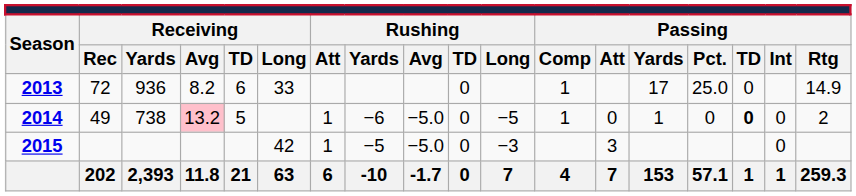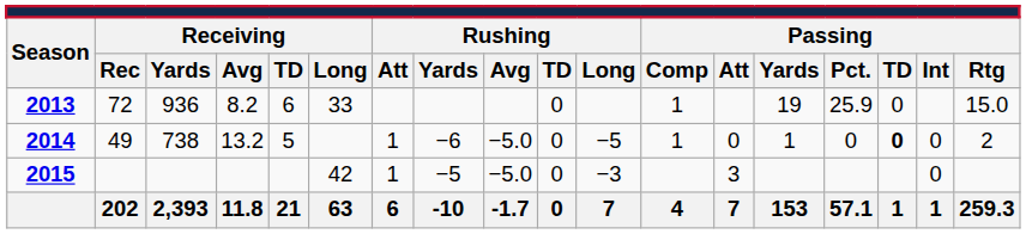 <table class=wikitable style="text-align:center;">
 <tr>
 <td ! colspan="18" style="background: #13294B; border: 2px solid #C8102E; color:white;"></td>
 </tr>
 <tr>
 <th rowspan=2>Season</th>
 <th colspan=5>Receiving</th>
 <th colspan=5>Rushing</th>
 <th colspan=7>Passing</th>
 </tr>
 <tr>
 <th>Rec</th>
 <th>Yards</th>
 <th>Avg</th>
 <th>TD</th>
 <th>Long</th>
 <th>Att</th>
 <th>Yards</th>
 <th>Avg</th>
 <th>TD</th>
 <th>Long</th>
 <th>Comp</th>
 <th>Att</th>
 <th>Yards</th>
 <th>Pct.</th>
 <th>TD</th>
 <th>Int</th>
 <th>Rtg</th>
 </tr>
 <tr>
 <td><strong><a href='#'>2013</a></strong></td>
 <td>72</td>
 <td>936</td>
 <td>8.2</td>
 <td>6</td>
 <td>33</td>
 <td></td>
 <td></td>
 <td></td>
 <td>0</td>
 <td></td>
 <td>1</td>
 <td></td>
-<td>17</td>
-<td>25.0</td>
+<td>19</td>
+<td>25.9</td>
 <td>0</td>
 <td></td>
-<td>14.9</td>
+<td>15.0</td>
 </tr>
 <tr>
 <td><strong><a href='#'>2014</a></strong></td>
 <td>49</td>
 <td>738</td>
-<td style="background: pink;">13.2</td>
+<td>13.2</td>
 <td>5</td>
 <td></td>
 <td>1</td>
 <td>−6</td>
 <td>−5.0</td>
 <td>0</td>
 <td>−5</td>
 <td>1</td>
 <td>0</td>
 <td>1</td>
 <td>0</td>
 <td><strong>0</strong></td>
 <td>0</td>
 <td>2</td>
 </tr>
 <tr>
 <td><strong><a href='#'>2015</a></strong></td>
 <td></td>
 <td></td>
 <td></td>
 <td></td>
 <td>42</td>
 <td>1</td>
 <td>−5</td>
 <td>−5.0</td>
 <td>0</td>
 <td>−3</td>
 <td></td>
 <td>3</td>
 <td></td>
 <td></td>
 <td></td>
 <td>0</td>
 <td></td>
 </tr>
 <tr>
 <th colspan=1></th>
 <th>202</th>
 <th>2,393</th>
 <th>11.8</th>
 <th>21</th>
 <th>63</th>
 <th>6</th>
 <th>-10</th>
 <th>-1.7</th>
 <th>0</th>
 <th>7</th>
 <th>4</th>
 <th>7</th>
 <th>153</th>
 <th>57.1</th>
 <th>1</th>
 <th>1</th>
 <th>259.3</th>
 </tr>
 </table>
